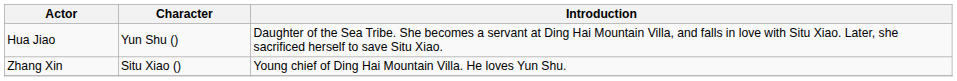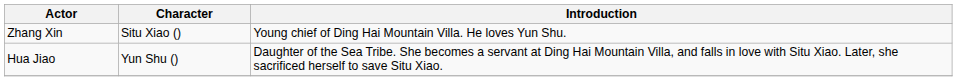 <table class="wikitable">
 <tr>
 <th style="width:12%">Actor</th>
 <th style="width:14%">Character</th>
 <th>Introduction</th>
 </tr>
 <tr>
+<td>Zhang Xin</td>
+<td>Situ Xiao ()</td>
+<td>Young chief of Ding Hai Mountain Villa. He loves Yun Shu.</td>
+</tr>
+<tr>
 <td>Hua Jiao</td>
 <td>Yun Shu ()</td>
 <td>Daughter of the Sea Tribe. She becomes a servant at Ding Hai Mountain Villa, and falls in love with Situ Xiao. Later, she sacrificed herself to save Situ Xiao.</td>
 </tr>
 <tr>
-<td>Zhang Xin</td>
-<td>Situ Xiao ()</td>
-<td>Young chief of Ding Hai Mountain Villa. He loves Yun Shu.</td>
-</tr>
-<tr>
 </tr>
 </table>
